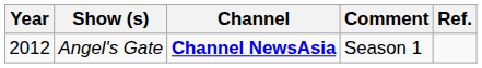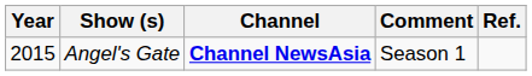 <table class="wikitable sortable">
 <tr>
 <th>Year</th>
 <th>Show (s)</th>
 <th>Channel</th>
 <th>Comment</th>
 <th>Ref.</th>
 </tr>
 <tr>
-<td>2012</td>
+<td>2015</td>
 <td><em>Angel's Gate</em></td>
 <td><strong><a href='#'>Channel NewsAsia</a></strong></td>
 <td>Season 1</td>
 <td></td>
 </tr>
 </table>
